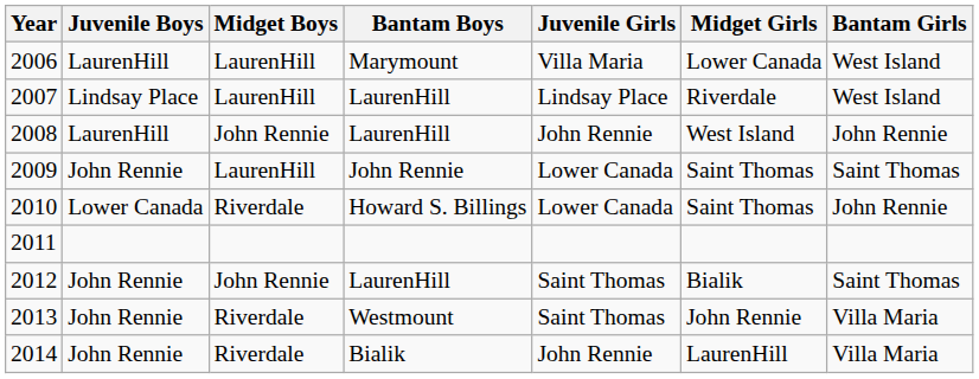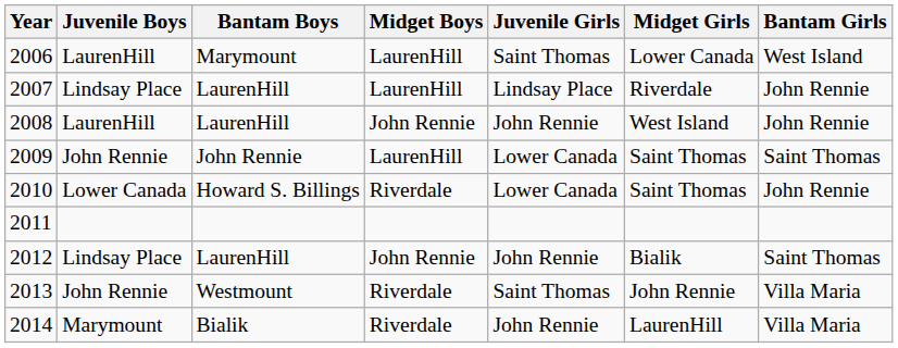 <table class="wikitable">
 <tr>
 <th>Year</th>
 <th>Juvenile Boys</th>
+<th>Bantam Boys</th>
 <th>Midget Boys</th>
-<th>Bantam Boys</th>
 <th>Juvenile Girls</th>
 <th>Midget Girls</th>
 <th>Bantam Girls</th>
 </tr>
 <tr>
 <td>2006</td>
 <td>LaurenHill</td>
+<td>Marymount</td>
 <td>LaurenHill</td>
-<td>Marymount</td>
-<td>Villa Maria</td>
+<td>Saint Thomas</td>
 <td>Lower Canada</td>
 <td>West Island</td>
 </tr>
 <tr>
 <td>2007</td>
 <td>Lindsay Place</td>
 <td>LaurenHill</td>
 <td>LaurenHill</td>
 <td>Lindsay Place</td>
 <td>Riverdale</td>
-<td>West Island</td>
+<td>John Rennie</td>
 </tr>
 <tr>
 <td>2008</td>
 <td>LaurenHill</td>
+<td>LaurenHill</td>
 <td>John Rennie</td>
-<td>LaurenHill</td>
 <td>John Rennie</td>
 <td>West Island</td>
 <td>John Rennie</td>
 </tr>
 <tr>
 <td>2009</td>
 <td>John Rennie</td>
+<td>John Rennie</td>
 <td>LaurenHill</td>
-<td>John Rennie</td>
 <td>Lower Canada</td>
 <td>Saint Thomas</td>
 <td>Saint Thomas</td>
 </tr>
 <tr>
 <td>2010</td>
 <td>Lower Canada</td>
+<td>Howard S. Billings</td>
 <td>Riverdale</td>
-<td>Howard S. Billings</td>
 <td>Lower Canada</td>
 <td>Saint Thomas</td>
 <td>John Rennie</td>
 </tr>
 <tr>
 <td>2011</td>
 <td></td>
 <td></td>
 <td></td>
 <td></td>
 <td></td>
 <td></td>
 </tr>
 <tr>
 <td>2012</td>
+<td>Lindsay Place</td>
+<td>LaurenHill</td>
 <td>John Rennie</td>
 <td>John Rennie</td>
-<td>LaurenHill</td>
-<td>Saint Thomas</td>
 <td>Bialik</td>
 <td>Saint Thomas</td>
 </tr>
 <tr>
 <td>2013</td>
 <td>John Rennie</td>
+<td>Westmount</td>
 <td>Riverdale</td>
-<td>Westmount</td>
 <td>Saint Thomas</td>
 <td>John Rennie</td>
 <td>Villa Maria</td>
 </tr>
 <tr>
 <td>2014</td>
-<td>John Rennie</td>
+<td>Marymount</td>
+<td>Bialik</td>
 <td>Riverdale</td>
-<td>Bialik</td>
 <td>John Rennie</td>
 <td>LaurenHill</td>
 <td>Villa Maria</td>
 </tr>
 </table>
